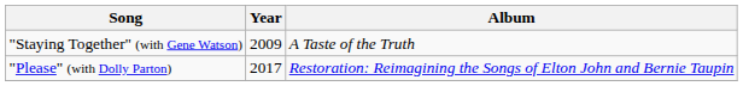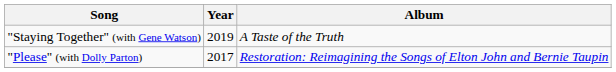 <table class="wikitable">
 <tr>
 <th>Song</th>
 <th>Year</th>
 <th>Album</th>
 </tr>
 <tr>
 <td>"Staying Together" <small>(with <a href='#'>Gene Watson</a>)</small></td>
-<td>2009</td>
+<td>2019</td>
 <td><em>A Taste of the Truth</em></td>
 </tr>
 <tr>
 <td>"<a href='#'>Please</a>" <small>(with <a href='#'>Dolly Parton</a>)</small></td>
 <td>2017</td>
 <td><em><a href='#'>Restoration: Reimagining the Songs of Elton John and Bernie Taupin</a></em></td>
 </tr>
 <tr>
 </tr>
 </table>
